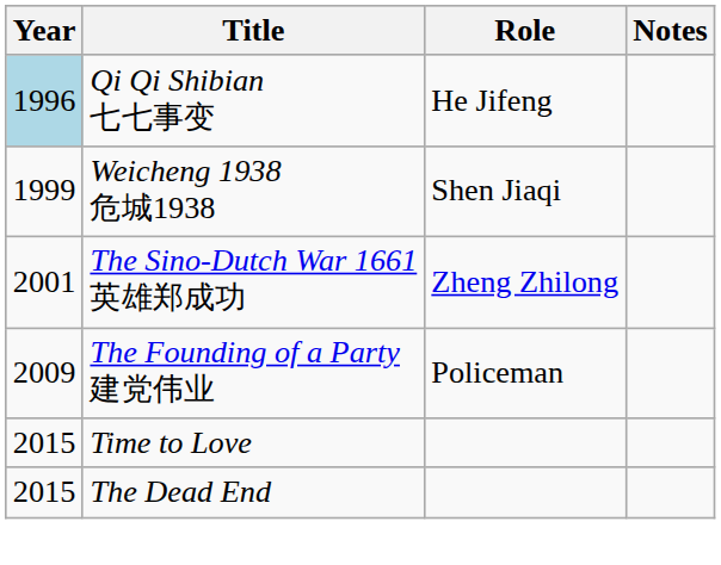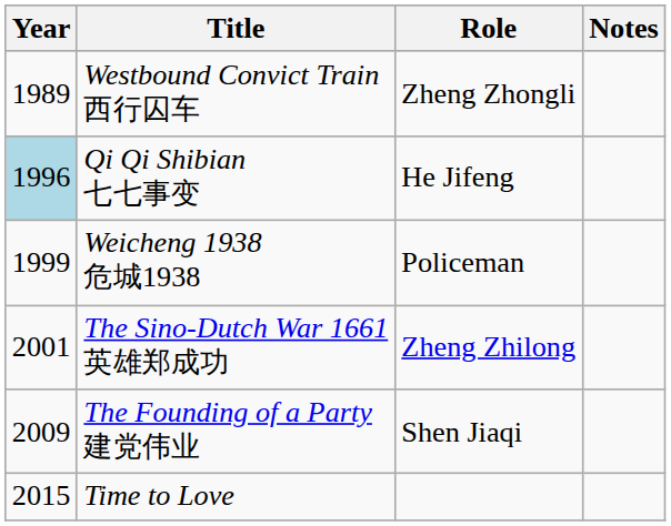 <table class="wikitable sortable">
 <tr>
 <th>Year</th>
 <th>Title</th>
 <th>Role</th>
 <th class="unsortable">Notes</th>
+</tr>
+<tr>
+<td>1989</td>
+<td><em>Westbound Convict Train</em><br>西行囚车</td>
+<td>Zheng Zhongli</td>
+<td></td>
 </tr>
 <tr>
 <td style="background: lightblue;">1996</td>
 <td><em>Qi Qi Shibian</em><br>七七事变</td>
 <td>He Jifeng</td>
 <td></td>
 </tr>
 <tr>
 <td>1999</td>
 <td><em>Weicheng 1938</em><br>危城1938</td>
-<td>Shen Jiaqi</td>
+<td>Policeman</td>
 <td></td>
 </tr>
 <tr>
 <td>2001</td>
 <td><em><a href='#'>The Sino-Dutch War 1661</a></em><br>英雄郑成功</td>
 <td><a href='#'>Zheng Zhilong</a></td>
 <td></td>
 </tr>
 <tr>
 <td>2009</td>
 <td><em><a href='#'>The Founding of a Party</a></em><br>建党伟业</td>
-<td>Policeman</td>
+<td>Shen Jiaqi</td>
 <td></td>
 </tr>
 <tr>
 <td>2015</td>
 <td><em>Time to Love</em></td>
 <td></td>
 <td></td>
 </tr>
-<tr>
-<td>2015</td>
-<td><em>The Dead End</em></td>
-<td></td>
-<td></td>
-</tr>
 </table>
